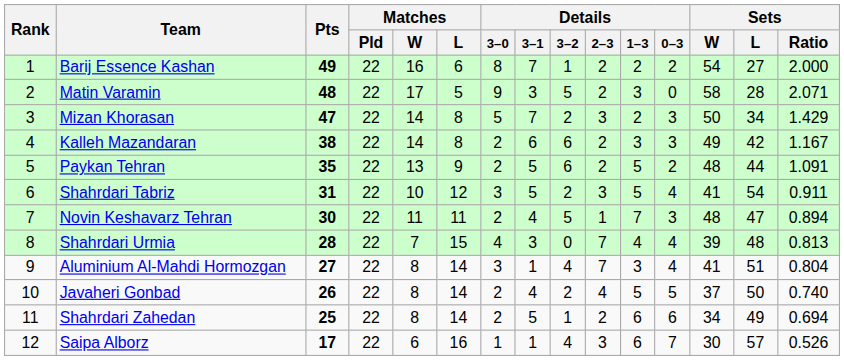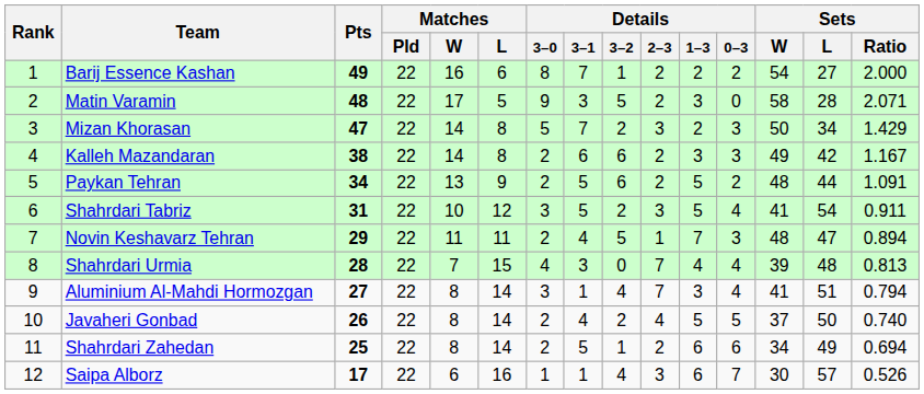 <table class="wikitable" style="text-align:center; font-size:90%">
 <tr>
 <th rowspan=2 width=40>Rank</th>
 <th rowspan=2 width=220>Team</th>
 <th rowspan=2 width=33>Pts</th>
 <th colspan=3>Matches</th>
 <th colspan=6>Details</th>
 <th colspan=3>Sets</th>
 </tr>
 <tr>
 <th width=33>Pld</th>
 <th width=33>W</th>
 <th width=33>L</th>
 <th width=25><small>3–0</small></th>
 <th width=25><small>3–1</small></th>
 <th width=25><small>3–2</small></th>
 <th width=25><small>2–3</small></th>
 <th width=25><small>1–3</small></th>
 <th width=25><small>0–3</small></th>
 <th width=33>W</th>
 <th width=33>L</th>
 <th width=50>Ratio</th>
 </tr>
 <tr bgcolor=ccffcc>
 <td>1</td>
 <td align="left"><a href='#'>Barij Essence Kashan</a></td>
 <td><strong>49</strong></td>
 <td>22</td>
 <td>16</td>
 <td>6</td>
 <td>8</td>
 <td>7</td>
 <td>1</td>
 <td>2</td>
 <td>2</td>
 <td>2</td>
 <td>54</td>
 <td>27</td>
 <td>2.000</td>
 </tr>
 <tr bgcolor=ccffcc>
 <td>2</td>
 <td align="left"><a href='#'>Matin Varamin</a></td>
 <td><strong>48</strong></td>
 <td>22</td>
 <td>17</td>
 <td>5</td>
 <td>9</td>
 <td>3</td>
 <td>5</td>
 <td>2</td>
 <td>3</td>
 <td>0</td>
 <td>58</td>
 <td>28</td>
 <td>2.071</td>
 </tr>
 <tr bgcolor=ccffcc>
 <td>3</td>
 <td align="left"><a href='#'>Mizan Khorasan</a></td>
 <td><strong>47</strong></td>
 <td>22</td>
 <td>14</td>
 <td>8</td>
 <td>5</td>
 <td>7</td>
 <td>2</td>
 <td>3</td>
 <td>2</td>
 <td>3</td>
 <td>50</td>
 <td>34</td>
 <td>1.429</td>
 </tr>
 <tr bgcolor=ccffcc>
 <td>4</td>
 <td align="left"><a href='#'>Kalleh Mazandaran</a></td>
 <td><strong>38</strong></td>
 <td>22</td>
 <td>14</td>
 <td>8</td>
 <td>2</td>
 <td>6</td>
 <td>6</td>
 <td>2</td>
 <td>3</td>
 <td>3</td>
 <td>49</td>
 <td>42</td>
 <td>1.167</td>
 </tr>
 <tr bgcolor=ccffcc>
 <td>5</td>
 <td align="left"><a href='#'>Paykan Tehran</a></td>
-<td><strong>35</strong></td>
+<td><strong>34</strong></td>
 <td>22</td>
 <td>13</td>
 <td>9</td>
 <td>2</td>
 <td>5</td>
 <td>6</td>
 <td>2</td>
 <td>5</td>
 <td>2</td>
 <td>48</td>
 <td>44</td>
 <td>1.091</td>
 </tr>
 <tr bgcolor=ccffcc>
 <td>6</td>
 <td align="left"><a href='#'>Shahrdari Tabriz</a></td>
 <td><strong>31</strong></td>
 <td>22</td>
 <td>10</td>
 <td>12</td>
 <td>3</td>
 <td>5</td>
 <td>2</td>
 <td>3</td>
 <td>5</td>
 <td>4</td>
 <td>41</td>
 <td>54</td>
 <td>0.911</td>
 </tr>
 <tr bgcolor=ccffcc>
 <td>7</td>
 <td align="left"><a href='#'>Novin Keshavarz Tehran</a></td>
-<td><strong>30</strong></td>
+<td><strong>29</strong></td>
 <td>22</td>
 <td>11</td>
 <td>11</td>
 <td>2</td>
 <td>4</td>
 <td>5</td>
 <td>1</td>
 <td>7</td>
 <td>3</td>
 <td>48</td>
 <td>47</td>
 <td>0.894</td>
 </tr>
 <tr bgcolor=ccffcc>
 <td>8</td>
 <td align="left"><a href='#'>Shahrdari Urmia</a></td>
 <td><strong>28</strong></td>
 <td>22</td>
 <td>7</td>
 <td>15</td>
 <td>4</td>
 <td>3</td>
 <td>0</td>
 <td>7</td>
 <td>4</td>
 <td>4</td>
 <td>39</td>
 <td>48</td>
 <td>0.813</td>
 </tr>
 <tr>
 <td>9</td>
 <td align="left"><a href='#'>Aluminium Al-Mahdi Hormozgan</a></td>
 <td><strong>27</strong></td>
 <td>22</td>
 <td>8</td>
 <td>14</td>
 <td>3</td>
 <td>1</td>
 <td>4</td>
 <td>7</td>
 <td>3</td>
 <td>4</td>
 <td>41</td>
 <td>51</td>
-<td>0.804</td>
+<td>0.794</td>
 </tr>
 <tr>
 <td>10</td>
 <td align="left"><a href='#'>Javaheri Gonbad</a></td>
 <td><strong>26</strong></td>
 <td>22</td>
 <td>8</td>
 <td>14</td>
 <td>2</td>
 <td>4</td>
 <td>2</td>
 <td>4</td>
 <td>5</td>
 <td>5</td>
 <td>37</td>
 <td>50</td>
 <td>0.740</td>
 </tr>
 <tr>
 <td>11</td>
 <td align="left"><a href='#'>Shahrdari Zahedan</a></td>
 <td><strong>25</strong></td>
 <td>22</td>
 <td>8</td>
 <td>14</td>
 <td>2</td>
 <td>5</td>
 <td>1</td>
 <td>2</td>
 <td>6</td>
 <td>6</td>
 <td>34</td>
 <td>49</td>
 <td>0.694</td>
 </tr>
 <tr>
 <td>12</td>
 <td align="left"><a href='#'>Saipa Alborz</a></td>
 <td><strong>17</strong></td>
 <td>22</td>
 <td>6</td>
 <td>16</td>
 <td>1</td>
 <td>1</td>
 <td>4</td>
 <td>3</td>
 <td>6</td>
 <td>7</td>
 <td>30</td>
 <td>57</td>
 <td>0.526</td>
 </tr>
 </table>
